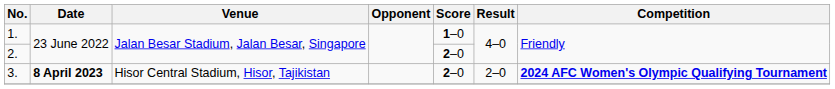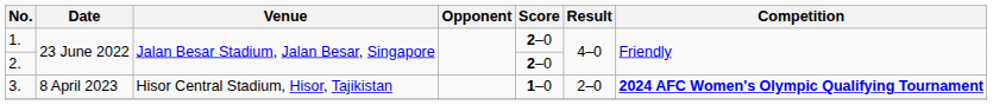 <table class="wikitable">
 <tr>
 <th>No.</th>
 <th>Date</th>
 <th>Venue</th>
 <th>Opponent</th>
 <th>Score</th>
 <th>Result</th>
 <th>Competition</th>
 </tr>
 <tr>
 <td>1.</td>
 <td rowspan=2>23 June 2022</td>
 <td rowspan=2><a href='#'>Jalan Besar Stadium</a>, <a href='#'>Jalan Besar</a>, <a href='#'>Singapore</a></td>
 <td rowspan=2></td>
-<td align=center><strong>1</strong>–0</td>
+<td align=center><strong>2</strong>–0</td>
 <td rowspan=2 align=center>4–0</td>
 <td rowspan=2><a href='#'>Friendly</a></td>
 </tr>
 <tr>
 <td>2.</td>
 <td align=center><strong>2</strong>–0</td>
 </tr>
 <tr>
 <td>3.</td>
-<td><strong>8 April 2023</strong></td>
+<td>8 April 2023</td>
 <td>Hisor Central Stadium, <a href='#'>Hisor</a>, <a href='#'>Tajikistan</a></td>
 <td></td>
-<td align=center><strong>2</strong>–0</td>
+<td align=center><strong>1</strong>–0</td>
 <td align=center>2–0</td>
 <td><strong><a href='#'>2024 AFC Women's Olympic Qualifying Tournament</a></strong></td>
 </tr>
 <tr>
 </tr>
 </table>
